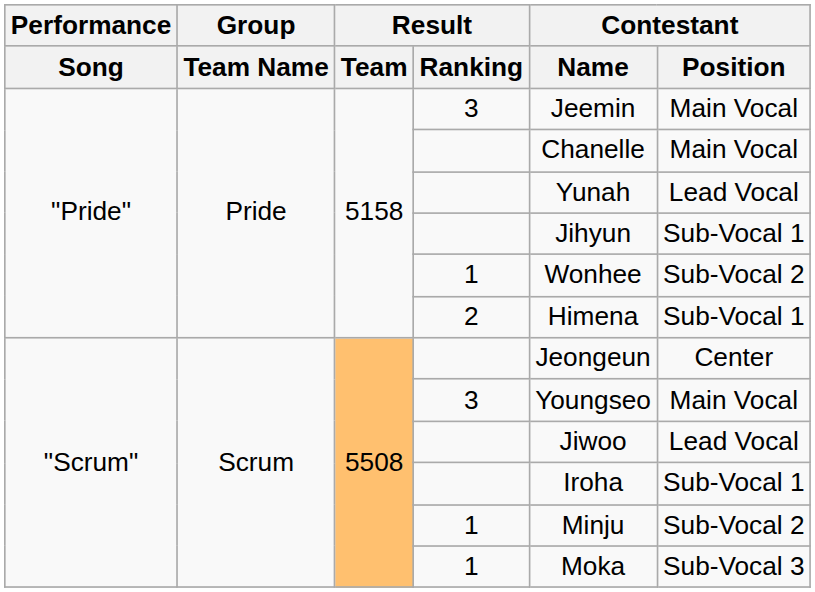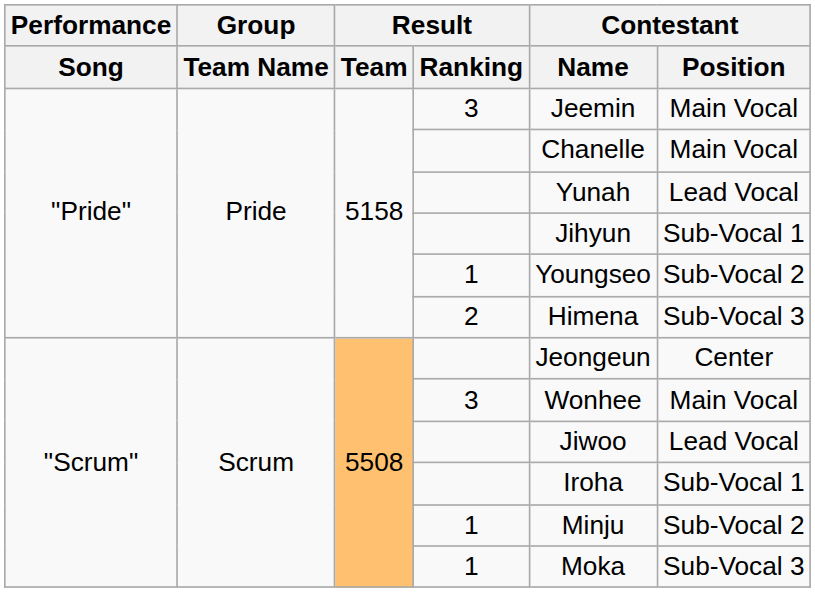 <table class="wikitable collapsible" style="text-align:center">
 <tr>
 <th>Performance</th>
 <th>Group</th>
 <th colspan="2">Result</th>
 <th colspan="2">Contestant</th>
 </tr>
 <tr>
 <th>Song</th>
 <th>Team Name</th>
 <th>Team</th>
 <th>Ranking</th>
 <th>Name</th>
 <th>Position</th>
 </tr>
 <tr>
 <td rowspan="6">"Pride"</td>
 <td rowspan="6">Pride</td>
 <td rowspan="6">5158</td>
 <td>3</td>
 <td>Jeemin</td>
 <td>Main Vocal</td>
 </tr>
 <tr>
 <td></td>
 <td>Chanelle</td>
 <td>Main Vocal</td>
 </tr>
 <tr>
 <td></td>
 <td>Yunah</td>
 <td>Lead Vocal</td>
 </tr>
 <tr>
 <td></td>
 <td>Jihyun</td>
 <td>Sub-Vocal 1</td>
 </tr>
 <tr>
 <td>1</td>
-<td>Wonhee</td>
+<td>Youngseo</td>
 <td>Sub-Vocal 2</td>
 </tr>
 <tr>
 <td>2</td>
 <td>Himena</td>
-<td>Sub-Vocal 1</td>
+<td>Sub-Vocal 3</td>
 </tr>
 <tr>
 <td rowspan="6">"Scrum"</td>
 <td rowspan="6">Scrum</td>
 <td rowspan="6" style="background:#FFC06F">5508</td>
 <td></td>
 <td>Jeongeun</td>
 <td>Center</td>
 </tr>
 <tr>
 <td>3</td>
-<td>Youngseo</td>
+<td>Wonhee</td>
 <td>Main Vocal</td>
 </tr>
 <tr>
 <td></td>
 <td>Jiwoo</td>
 <td>Lead Vocal</td>
 </tr>
 <tr>
 <td></td>
 <td>Iroha</td>
 <td>Sub-Vocal 1</td>
 </tr>
 <tr>
 <td>1</td>
 <td>Minju</td>
 <td>Sub-Vocal 2</td>
 </tr>
 <tr>
 <td>1</td>
 <td>Moka</td>
 <td>Sub-Vocal 3</td>
 </tr>
 </table>
